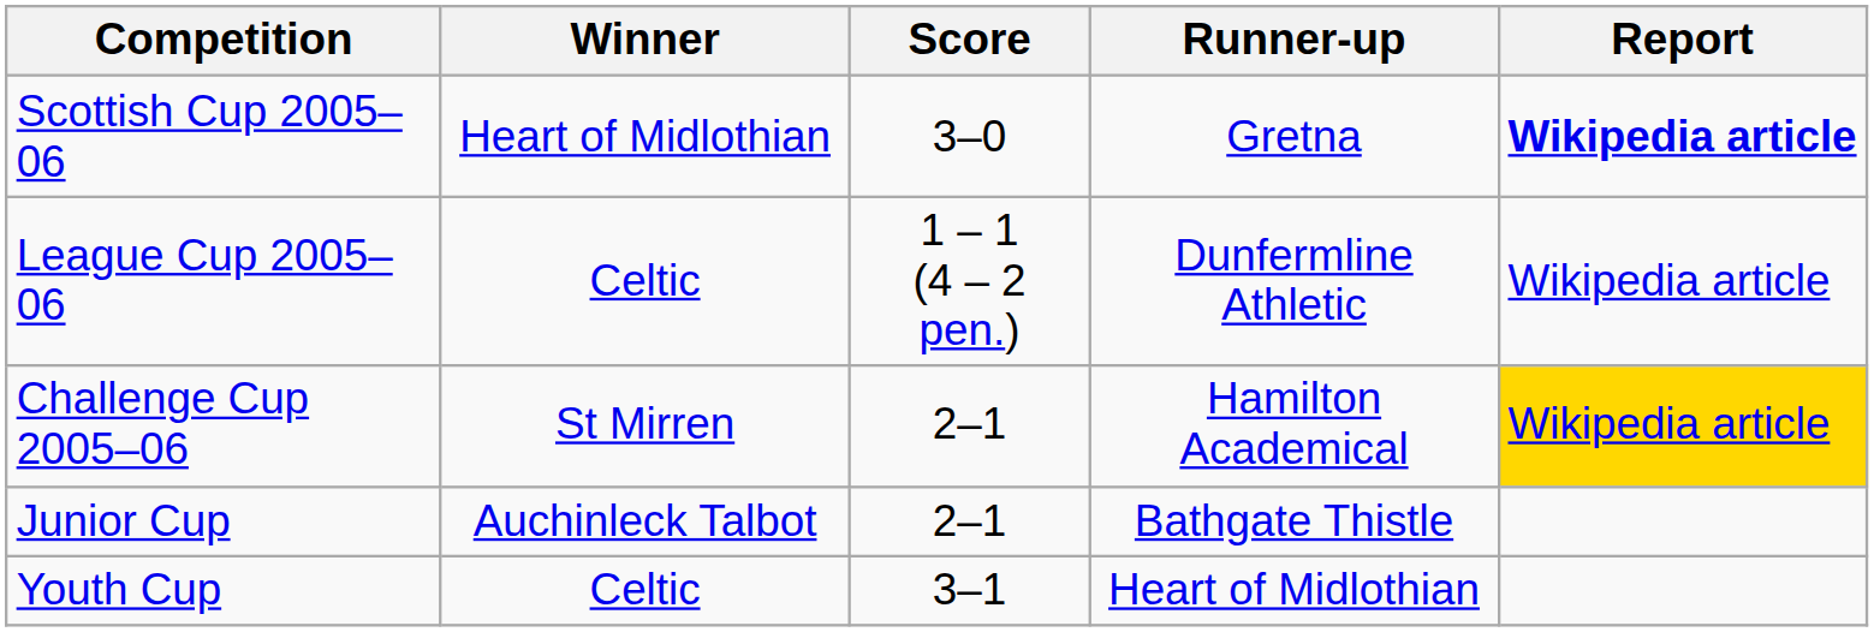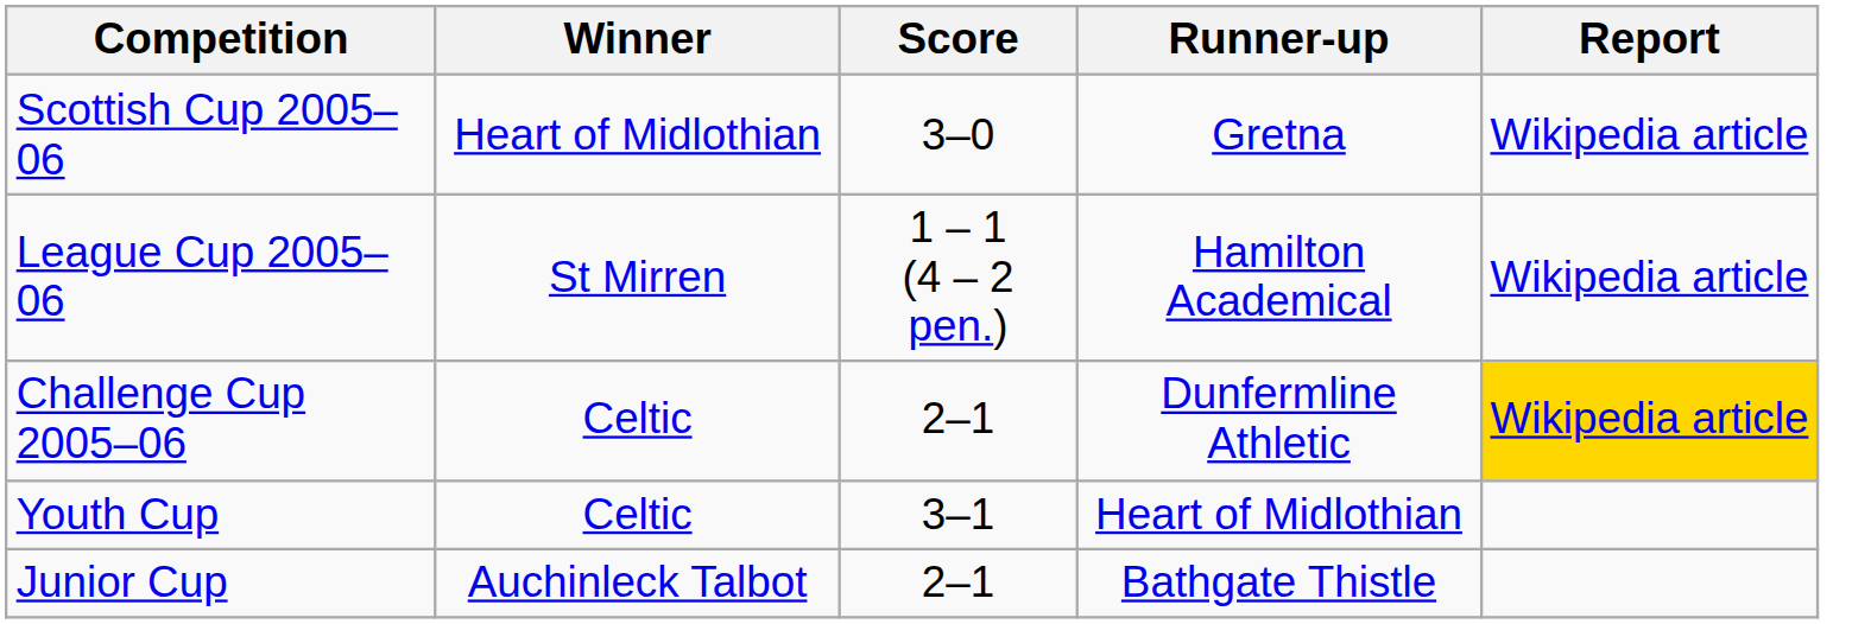 <table class="wikitable">
 <tr>
 <th width=150>Competition</th>
 <th width=140>Winner</th>
 <th width=80>Score</th>
 <th width=140>Runner-up</th>
 <th>Report</th>
 </tr>
 <tr>
 <td><a href='#'>Scottish Cup 2005–06</a></td>
 <td align=center><a href='#'>Heart of Midlothian</a></td>
 <td align=center>3–0</td>
 <td align=center><a href='#'>Gretna</a></td>
-<td><strong><a href='#'>Wikipedia article</a></strong></td>
+<td><a href='#'>Wikipedia article</a></td>
 </tr>
 <tr>
 <td><a href='#'>League Cup 2005–06</a></td>
-<td align=center><a href='#'>Celtic</a></td>
+<td align=center><a href='#'>St Mirren</a></td>
 <td align=center>1 – 1 <br>(4 – 2 <a href='#'>pen.</a>)</td>
-<td align=center><a href='#'>Dunfermline Athletic</a></td>
+<td align=center><a href='#'>Hamilton Academical</a></td>
 <td><a href='#'>Wikipedia article</a></td>
 </tr>
 <tr>
 <td><a href='#'>Challenge Cup 2005–06</a></td>
-<td align=center><a href='#'>St Mirren</a></td>
+<td align=center><a href='#'>Celtic</a></td>
 <td align=center>2–1</td>
-<td align=center><a href='#'>Hamilton Academical</a></td>
+<td align=center><a href='#'>Dunfermline Athletic</a></td>
 <td style="background: gold;"><a href='#'>Wikipedia article</a></td>
+</tr>
+<tr>
+<td align=left><a href='#'>Youth Cup</a></td>
+<td align=center><a href='#'>Celtic</a></td>
+<td align=center>3–1</td>
+<td align=center><a href='#'>Heart of Midlothian</a></td>
+<td></td>
 </tr>
 <tr>
 <td><a href='#'>Junior Cup</a></td>
 <td align=center><a href='#'>Auchinleck Talbot</a></td>
 <td align=center>2–1</td>
 <td align=center><a href='#'>Bathgate Thistle</a></td>
 <td></td>
 </tr>
-<tr>
-<td align=left><a href='#'>Youth Cup</a></td>
-<td align=center><a href='#'>Celtic</a></td>
-<td align=center>3–1</td>
-<td align=center><a href='#'>Heart of Midlothian</a></td>
-<td></td>
-</tr>
 </table>
